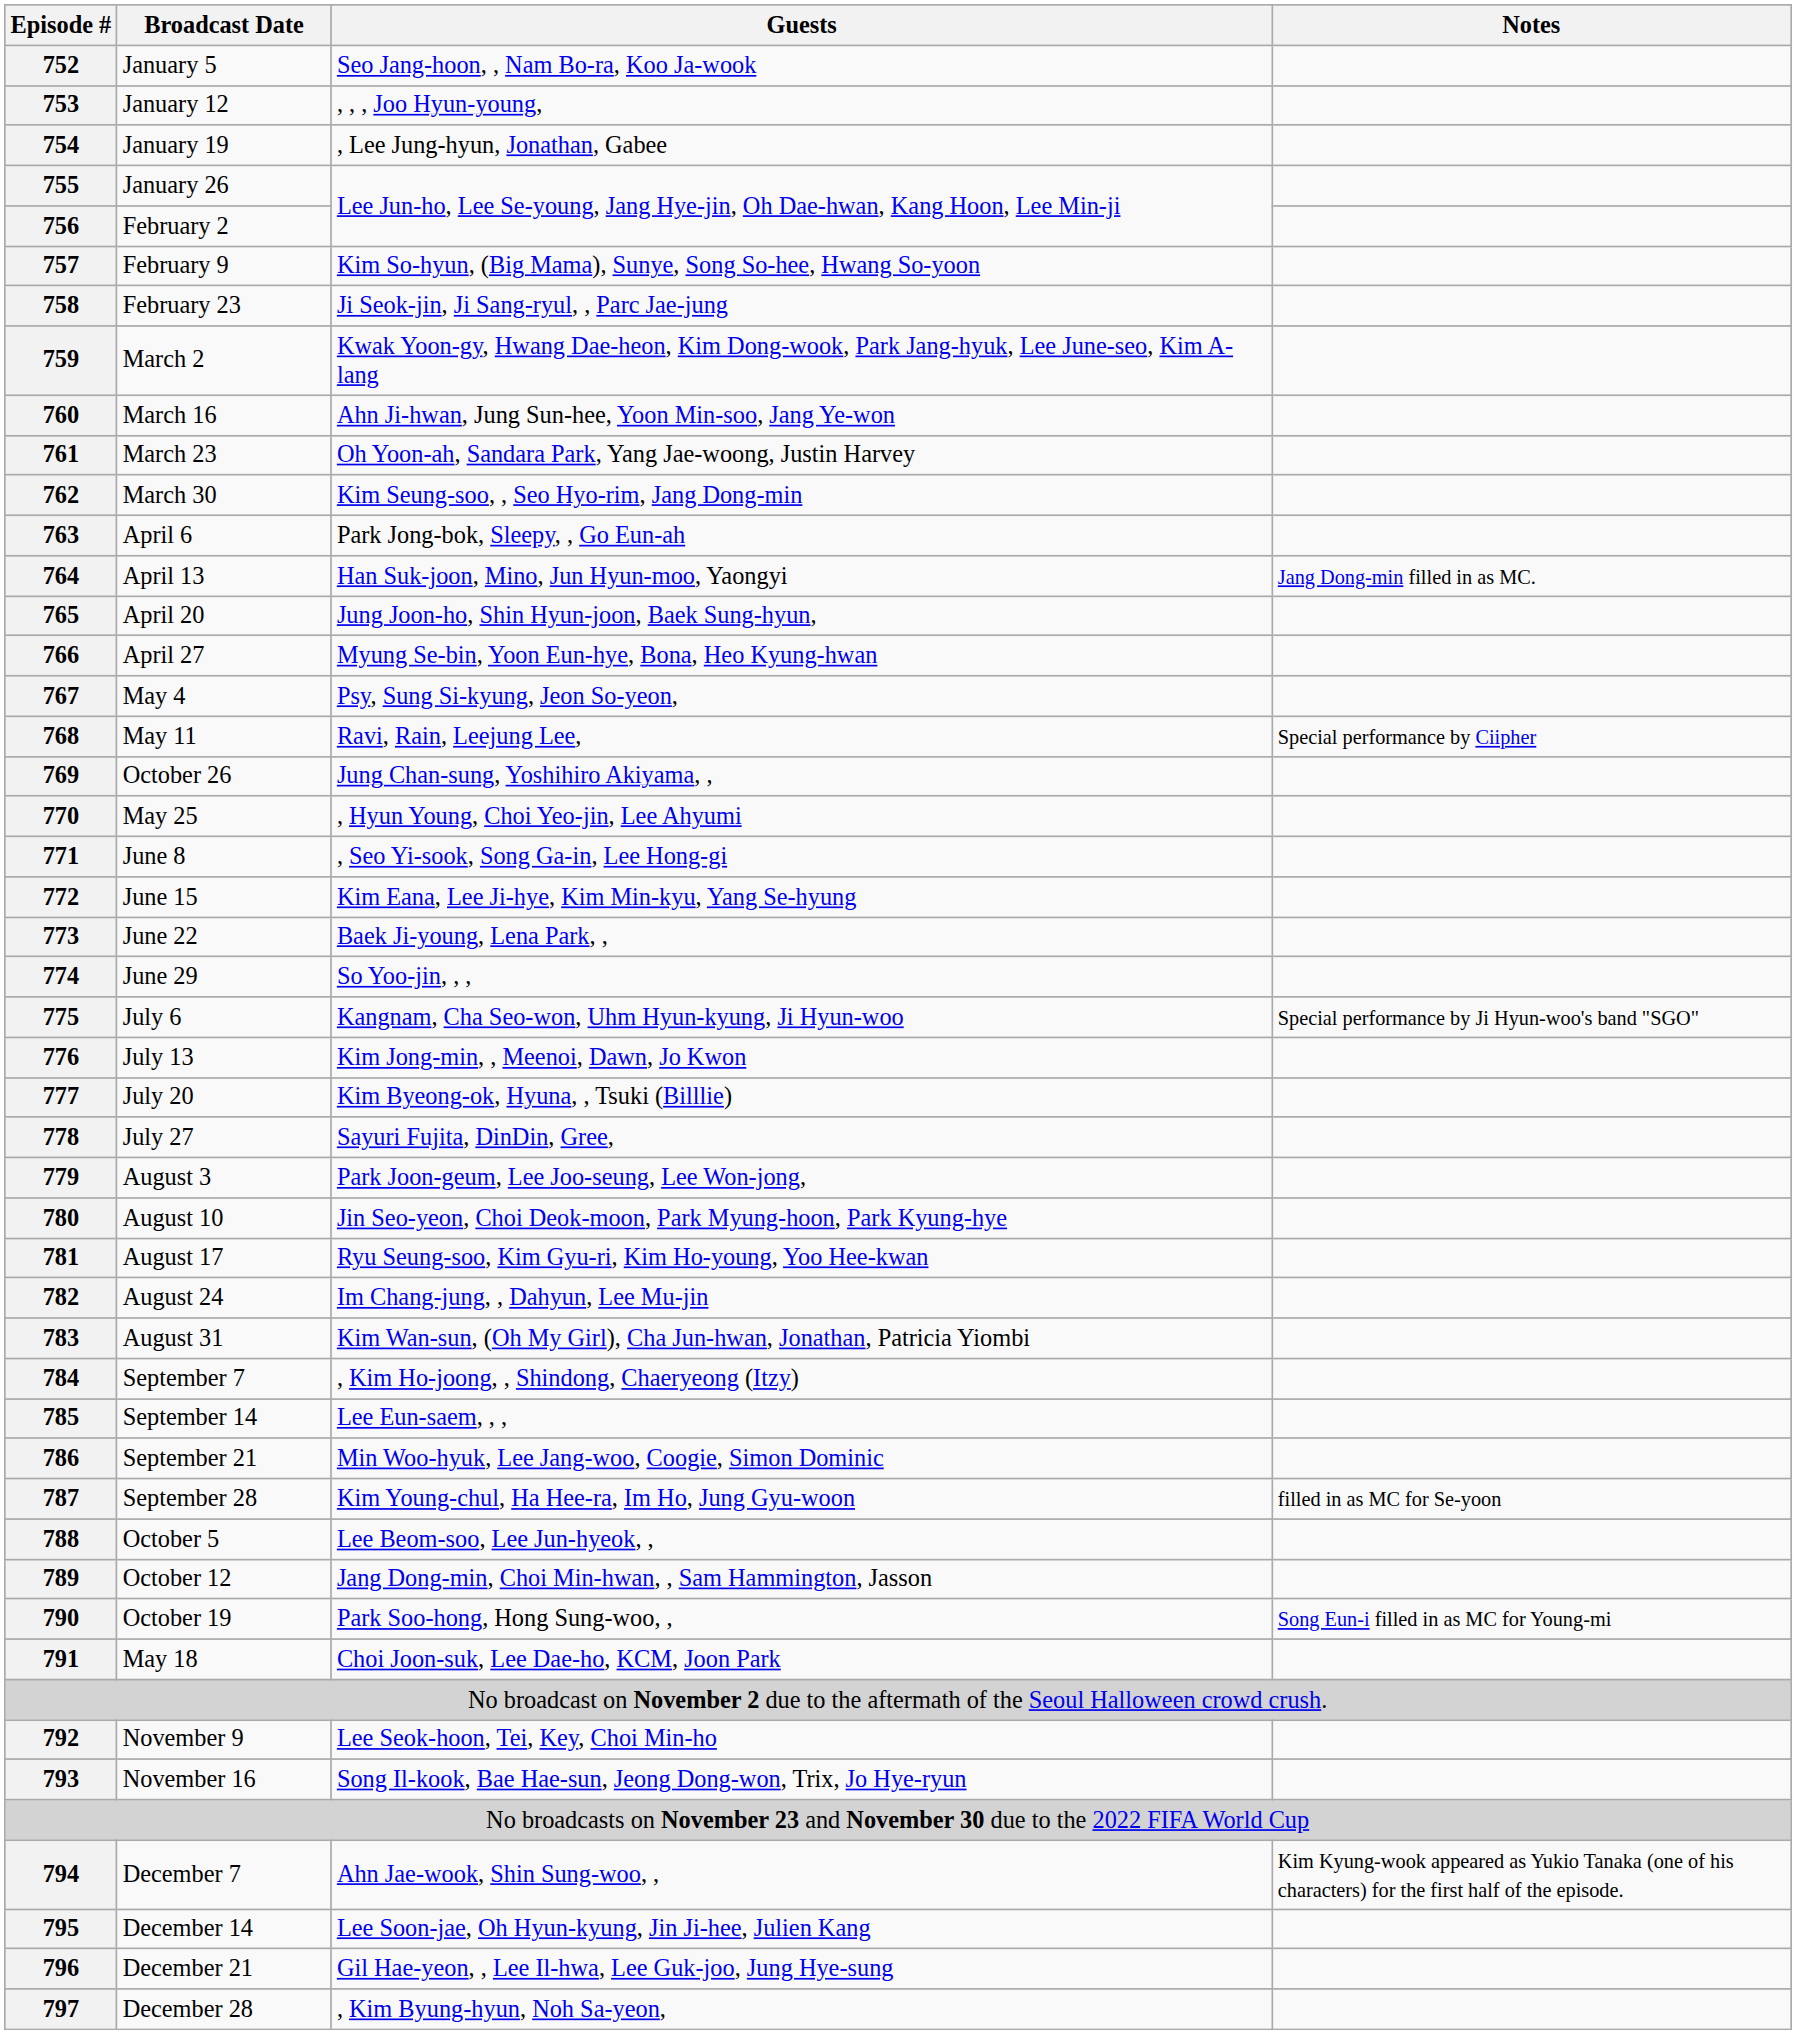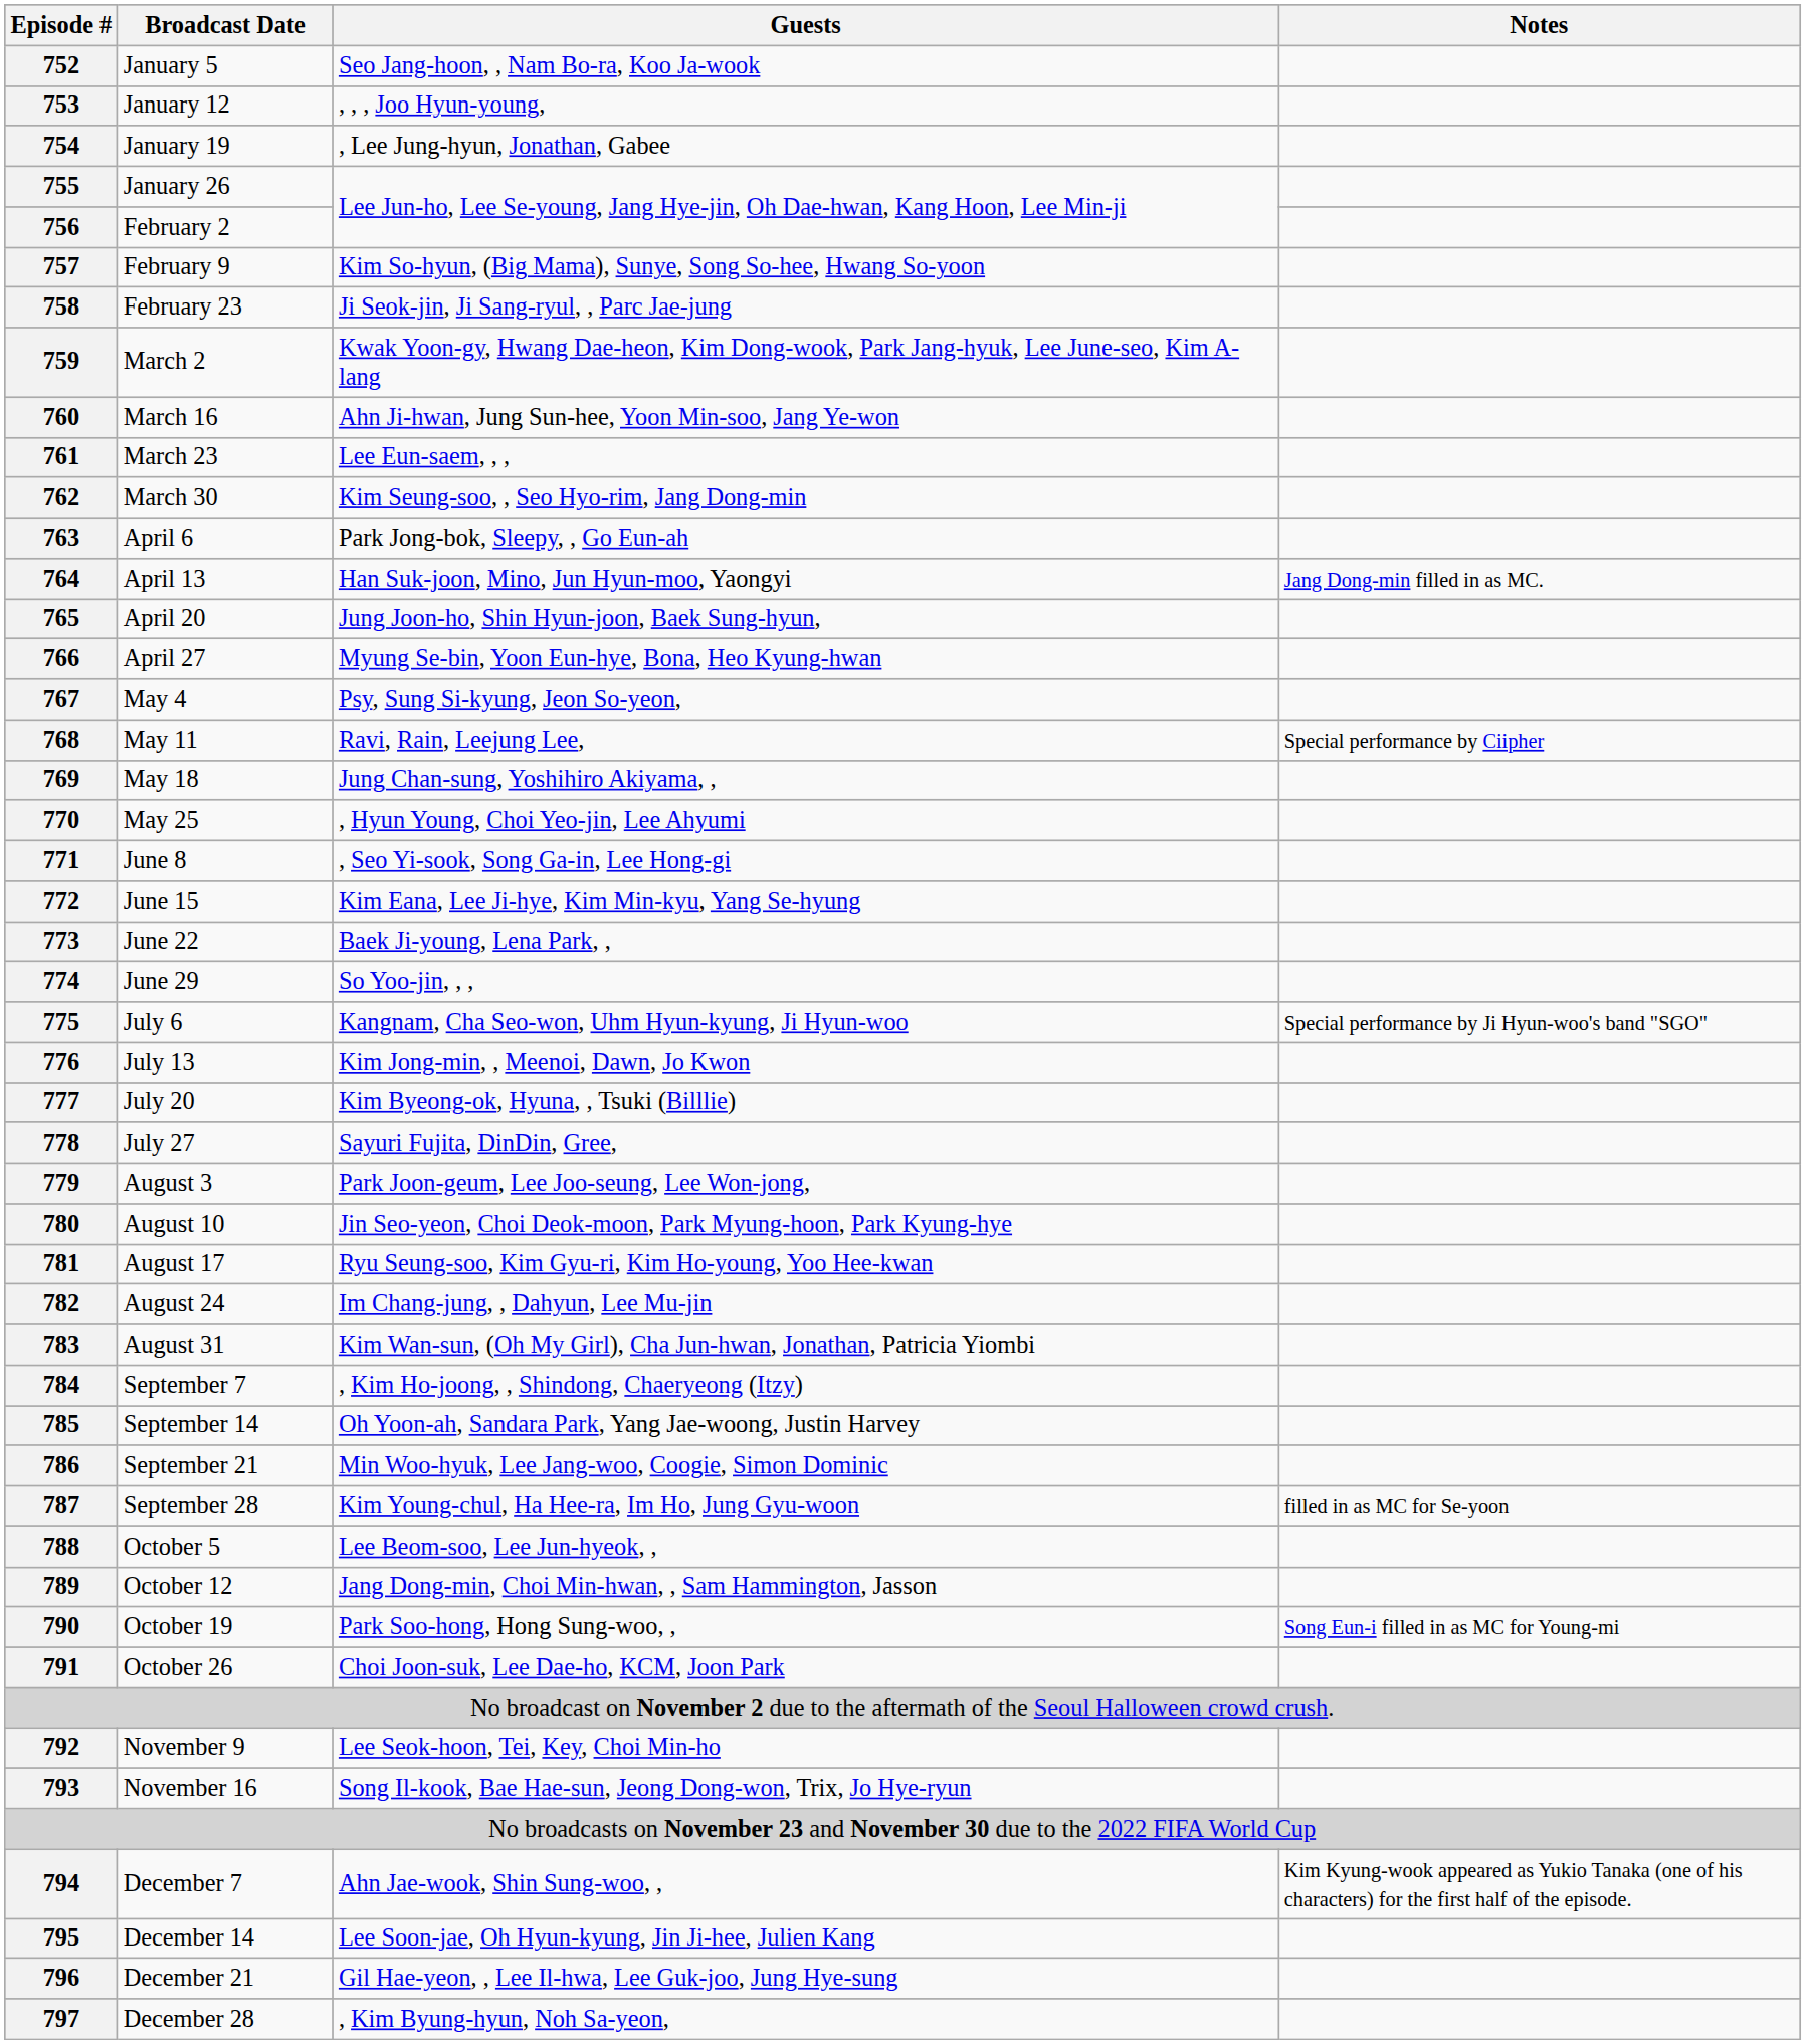 <table class="wikitable" style="font-size: 90%;">
 <tr>
 <th>Episode #</th>
 <th width=120>Broadcast Date</th>
 <th width=550>Guests</th>
 <th width=300>Notes</th>
 </tr>
 <tr>
 <th>752</th>
 <td>January 5</td>
 <td><a href='#'>Seo Jang-hoon</a>, , <a href='#'>Nam Bo-ra</a>, <a href='#'>Koo Ja-wook</a></td>
 <td></td>
 </tr>
 <tr>
 <th>753</th>
 <td>January 12</td>
 <td>, , , <a href='#'>Joo Hyun-young</a>, </td>
 <td></td>
 </tr>
 <tr>
 <th>754</th>
 <td>January 19</td>
 <td>, Lee Jung-hyun, <a href='#'>Jonathan</a>, Gabee</td>
 <td></td>
 </tr>
 <tr>
 <th>755</th>
 <td>January 26</td>
 <td rowspan="2"><a href='#'>Lee Jun-ho</a>, <a href='#'>Lee Se-young</a>, <a href='#'>Jang Hye-jin</a>, <a href='#'>Oh Dae-hwan</a>, <a href='#'>Kang Hoon</a>, <a href='#'>Lee Min-ji</a></td>
 <td></td>
 </tr>
 <tr>
 <th>756</th>
 <td>February 2</td>
 <td></td>
 </tr>
 <tr>
 <th>757</th>
 <td>February 9</td>
 <td><a href='#'>Kim So-hyun</a>,  (<a href='#'>Big Mama</a>), <a href='#'>Sunye</a>, <a href='#'>Song So-hee</a>, <a href='#'>Hwang So-yoon</a></td>
 <td></td>
 </tr>
 <tr>
 <th>758</th>
 <td>February 23</td>
 <td><a href='#'>Ji Seok-jin</a>, <a href='#'>Ji Sang-ryul</a>, , <a href='#'>Parc Jae-jung</a></td>
 <td></td>
 </tr>
 <tr>
 <th>759</th>
 <td>March 2</td>
 <td><a href='#'>Kwak Yoon-gy</a>, <a href='#'>Hwang Dae-heon</a>, <a href='#'>Kim Dong-wook</a>, <a href='#'>Park Jang-hyuk</a>, <a href='#'>Lee June-seo</a>, <a href='#'>Kim A-lang</a></td>
 <td></td>
 </tr>
 <tr>
 <th>760</th>
 <td>March 16</td>
 <td><a href='#'>Ahn Ji-hwan</a>, Jung Sun-hee, <a href='#'>Yoon Min-soo</a>, <a href='#'>Jang Ye-won</a></td>
 <td></td>
 </tr>
 <tr>
 <th>761</th>
 <td>March 23</td>
-<td><a href='#'>Oh Yoon-ah</a>, <a href='#'>Sandara Park</a>, Yang Jae-woong, Justin Harvey</td>
+<td><a href='#'>Lee Eun-saem</a>, , , </td>
 <td></td>
 </tr>
 <tr>
 <th>762</th>
 <td>March 30</td>
 <td><a href='#'>Kim Seung-soo</a>, , <a href='#'>Seo Hyo-rim</a>, <a href='#'>Jang Dong-min</a></td>
 <td></td>
 </tr>
 <tr>
 <th>763</th>
 <td>April 6</td>
 <td>Park Jong-bok, <a href='#'>Sleepy</a>, , <a href='#'>Go Eun-ah</a></td>
 <td></td>
 </tr>
 <tr>
 <th>764</th>
 <td>April 13</td>
 <td><a href='#'>Han Suk-joon</a>, <a href='#'>Mino</a>, <a href='#'>Jun Hyun-moo</a>, Yaongyi</td>
 <td><small><a href='#'>Jang Dong-min</a> filled in as MC.</small></td>
 </tr>
 <tr>
 <th>765</th>
 <td>April 20</td>
 <td><a href='#'>Jung Joon-ho</a>, <a href='#'>Shin Hyun-joon</a>, <a href='#'>Baek Sung-hyun</a>, </td>
 <td></td>
 </tr>
 <tr>
 <th>766</th>
 <td>April 27</td>
 <td><a href='#'>Myung Se-bin</a>, <a href='#'>Yoon Eun-hye</a>, <a href='#'>Bona</a>, <a href='#'>Heo Kyung-hwan</a></td>
 <td></td>
 </tr>
 <tr>
 <th>767</th>
 <td>May 4</td>
 <td><a href='#'>Psy</a>, <a href='#'>Sung Si-kyung</a>, <a href='#'>Jeon So-yeon</a>, </td>
 <td></td>
 </tr>
 <tr>
 <th>768</th>
 <td>May 11</td>
 <td><a href='#'>Ravi</a>, <a href='#'>Rain</a>, <a href='#'>Leejung Lee</a>, </td>
 <td><small>Special performance by <a href='#'>Ciipher</a></small></td>
 </tr>
 <tr>
 <th>769</th>
-<td>October 26</td>
+<td>May 18</td>
 <td><a href='#'>Jung Chan-sung</a>, <a href='#'>Yoshihiro Akiyama</a>, , </td>
 <td></td>
 </tr>
 <tr>
 <th>770</th>
 <td>May 25</td>
 <td>, <a href='#'>Hyun Young</a>, <a href='#'>Choi Yeo-jin</a>, <a href='#'>Lee Ahyumi</a></td>
 <td></td>
 </tr>
 <tr>
 <th>771</th>
 <td>June 8</td>
 <td>, <a href='#'>Seo Yi-sook</a>, <a href='#'>Song Ga-in</a>, <a href='#'>Lee Hong-gi</a></td>
 <td></td>
 </tr>
 <tr>
 <th>772</th>
 <td>June 15</td>
 <td><a href='#'>Kim Eana</a>, <a href='#'>Lee Ji-hye</a>, <a href='#'>Kim Min-kyu</a>, <a href='#'>Yang Se-hyung</a></td>
 <td></td>
 </tr>
 <tr>
 <th>773</th>
 <td>June 22</td>
 <td><a href='#'>Baek Ji-young</a>, <a href='#'>Lena Park</a>, , </td>
 <td></td>
 </tr>
 <tr>
 <th>774</th>
 <td>June 29</td>
 <td><a href='#'>So Yoo-jin</a>, , , </td>
 <td></td>
 </tr>
 <tr>
 <th>775</th>
 <td>July 6</td>
 <td><a href='#'>Kangnam</a>, <a href='#'>Cha Seo-won</a>, <a href='#'>Uhm Hyun-kyung</a>, <a href='#'>Ji Hyun-woo</a></td>
 <td><small>Special performance by Ji Hyun-woo's band "SGO"</small></td>
 </tr>
 <tr>
 <th>776</th>
 <td>July 13</td>
 <td><a href='#'>Kim Jong-min</a>, , <a href='#'>Meenoi</a>, <a href='#'>Dawn</a>, <a href='#'>Jo Kwon</a></td>
 <td></td>
 </tr>
 <tr>
 <th>777</th>
 <td>July 20</td>
 <td><a href='#'>Kim Byeong-ok</a>, <a href='#'>Hyuna</a>, , Tsuki (<a href='#'>Billlie</a>)</td>
 <td></td>
 </tr>
 <tr>
 <th>778</th>
 <td>July 27</td>
 <td><a href='#'>Sayuri Fujita</a>, <a href='#'>DinDin</a>, <a href='#'>Gree</a>, </td>
 <td></td>
 </tr>
 <tr>
 <th>779</th>
 <td>August 3</td>
 <td><a href='#'>Park Joon-geum</a>, <a href='#'>Lee Joo-seung</a>, <a href='#'>Lee Won-jong</a>, </td>
 <td></td>
 </tr>
 <tr>
 <th>780</th>
 <td>August 10</td>
 <td><a href='#'>Jin Seo-yeon</a>, <a href='#'>Choi Deok-moon</a>, <a href='#'>Park Myung-hoon</a>, <a href='#'>Park Kyung-hye</a></td>
 <td></td>
 </tr>
 <tr>
 <th>781</th>
 <td>August 17</td>
 <td><a href='#'>Ryu Seung-soo</a>, <a href='#'>Kim Gyu-ri</a>, <a href='#'>Kim Ho-young</a>, <a href='#'>Yoo Hee-kwan</a></td>
 <td></td>
 </tr>
 <tr>
 <th>782</th>
 <td>August 24</td>
 <td><a href='#'>Im Chang-jung</a>, , <a href='#'>Dahyun</a>, <a href='#'>Lee Mu-jin</a></td>
 <td></td>
 </tr>
 <tr>
 <th>783</th>
 <td>August 31</td>
 <td><a href='#'>Kim Wan-sun</a>,  (<a href='#'>Oh My Girl</a>), <a href='#'>Cha Jun-hwan</a>, <a href='#'>Jonathan</a>, Patricia Yiombi</td>
 <td></td>
 </tr>
 <tr>
 <th>784</th>
 <td>September 7</td>
 <td>, <a href='#'>Kim Ho-joong</a>, , <a href='#'>Shindong</a>, <a href='#'>Chaeryeong</a> (<a href='#'>Itzy</a>)</td>
 <td></td>
 </tr>
 <tr>
 <th>785</th>
 <td>September 14</td>
-<td><a href='#'>Lee Eun-saem</a>, , , </td>
+<td><a href='#'>Oh Yoon-ah</a>, <a href='#'>Sandara Park</a>, Yang Jae-woong, Justin Harvey</td>
 <td></td>
 </tr>
 <tr>
 <th>786</th>
 <td>September 21</td>
 <td><a href='#'>Min Woo-hyuk</a>, <a href='#'>Lee Jang-woo</a>, <a href='#'>Coogie</a>, <a href='#'>Simon Dominic</a></td>
 <td></td>
 </tr>
 <tr>
 <th>787</th>
 <td>September 28</td>
 <td><a href='#'>Kim Young-chul</a>, <a href='#'>Ha Hee-ra</a>, <a href='#'>Im Ho</a>, <a href='#'>Jung Gyu-woon</a></td>
 <td><small> filled in as MC for Se-yoon</small></td>
 </tr>
 <tr>
 <th>788</th>
 <td>October 5</td>
 <td><a href='#'>Lee Beom-soo</a>, <a href='#'>Lee Jun-hyeok</a>, , </td>
 <td></td>
 </tr>
 <tr>
 <th>789</th>
 <td>October 12</td>
 <td><a href='#'>Jang Dong-min</a>, <a href='#'>Choi Min-hwan</a>, , <a href='#'>Sam Hammington</a>, Jasson</td>
 <td></td>
 </tr>
 <tr>
 <th>790</th>
 <td>October 19</td>
 <td><a href='#'>Park Soo-hong</a>, Hong Sung-woo, , </td>
 <td><small><a href='#'>Song Eun-i</a> filled in as MC for Young-mi</small></td>
 </tr>
 <tr>
 <th>791</th>
-<td>May 18</td>
+<td>October 26</td>
 <td><a href='#'>Choi Joon-suk</a>, <a href='#'>Lee Dae-ho</a>, <a href='#'>KCM</a>, <a href='#'>Joon Park</a></td>
 <td></td>
 </tr>
 <tr>
 <td colspan="5" style="text-align:center;background:Lightgray">No broadcast on <strong>November 2</strong> due to the aftermath of the <a href='#'>Seoul Halloween crowd crush</a>.</td>
 </tr>
 <tr>
 <th>792</th>
 <td>November 9</td>
 <td><a href='#'>Lee Seok-hoon</a>, <a href='#'>Tei</a>, <a href='#'>Key</a>, <a href='#'>Choi Min-ho</a></td>
 <td></td>
 </tr>
 <tr>
 <th>793</th>
 <td>November 16</td>
 <td><a href='#'>Song Il-kook</a>, <a href='#'>Bae Hae-sun</a>, <a href='#'>Jeong Dong-won</a>, Trix, <a href='#'>Jo Hye-ryun</a></td>
 <td></td>
 </tr>
 <tr>
 <td colspan="5" style="text-align:center;background:Lightgray">No broadcasts on <strong>November 23</strong> and <strong>November 30</strong> due to the <a href='#'>2022 FIFA World Cup</a></td>
 </tr>
 <tr>
 <th>794</th>
 <td>December 7</td>
 <td><a href='#'>Ahn Jae-wook</a>, <a href='#'>Shin Sung-woo</a>, , </td>
 <td><small>Kim Kyung-wook appeared as Yukio Tanaka (one of his characters) for the first half of the episode.</small></td>
 </tr>
 <tr>
 <th>795</th>
 <td>December 14</td>
 <td><a href='#'>Lee Soon-jae</a>, <a href='#'>Oh Hyun-kyung</a>, <a href='#'>Jin Ji-hee</a>, <a href='#'>Julien Kang</a></td>
 <td></td>
 </tr>
 <tr>
 <th>796</th>
 <td>December 21</td>
 <td><a href='#'>Gil Hae-yeon</a>, , <a href='#'>Lee Il-hwa</a>, <a href='#'>Lee Guk-joo</a>, <a href='#'>Jung Hye-sung</a></td>
 <td></td>
 </tr>
 <tr>
 <th>797</th>
 <td>December 28</td>
 <td>, <a href='#'>Kim Byung-hyun</a>, <a href='#'>Noh Sa-yeon</a>, </td>
 <td></td>
 </tr>
 </table>
